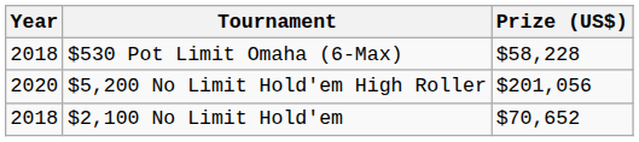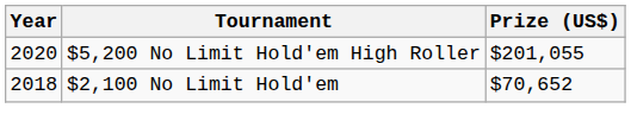 <table class="wikitable">
 <tr>
 <th>Year</th>
 <th>Tournament</th>
 <th>Prize (US$)</th>
 </tr>
 <tr>
-<td>2018</td>
-<td>$530 Pot Limit Omaha (6-Max)</td>
-<td>$58,228</td>
-</tr>
-<tr>
 <td>2020</td>
 <td>$5,200 No Limit Hold'em High Roller</td>
-<td>$201,056</td>
+<td>$201,055</td>
 </tr>
 <tr>
 <td>2018</td>
 <td>$2,100 No Limit Hold'em</td>
 <td>$70,652</td>
 </tr>
 </table>
